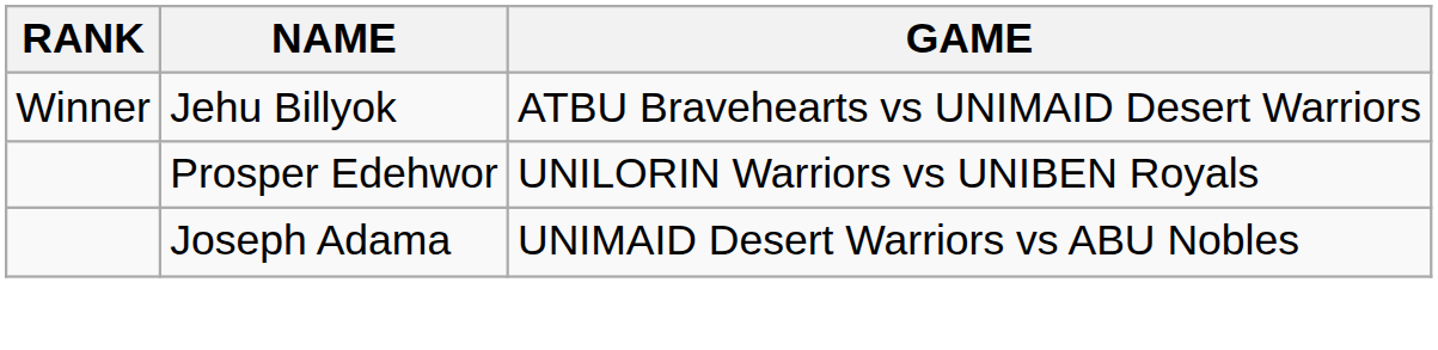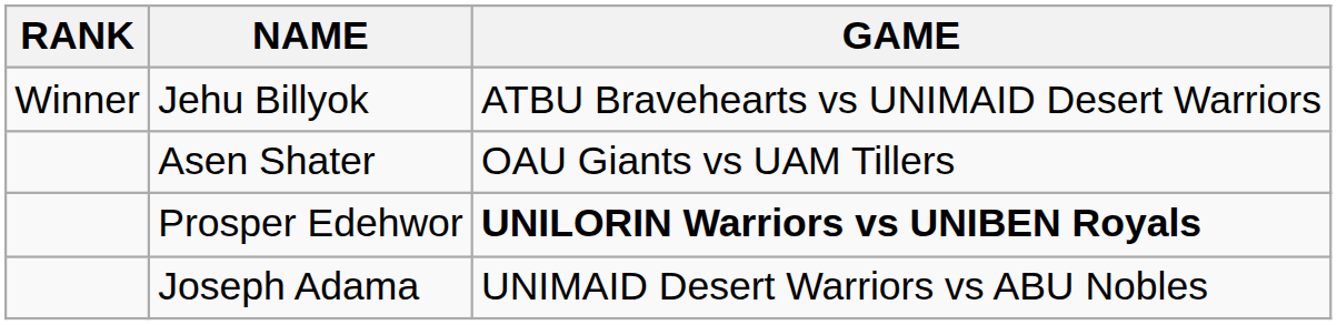 <table class="wikitable">
 <tr>
 <th>RANK</th>
 <th>NAME</th>
 <th>GAME</th>
 </tr>
 <tr>
 <td>Winner</td>
 <td>Jehu Billyok</td>
 <td>ATBU Bravehearts vs UNIMAID Desert Warriors</td>
 </tr>
 <tr>
 <td></td>
+<td>Asen Shater</td>
+<td>OAU Giants vs UAM Tillers</td>
+</tr>
+<tr>
+<td></td>
 <td>Prosper Edehwor</td>
-<td>UNILORIN Warriors vs UNIBEN Royals</td>
+<td><strong>UNILORIN Warriors vs UNIBEN Royals</strong></td>
 </tr>
 <tr>
 <td></td>
 <td>Joseph Adama</td>
 <td>UNIMAID Desert Warriors vs ABU Nobles</td>
 </tr>
 </table>
